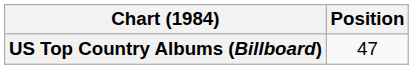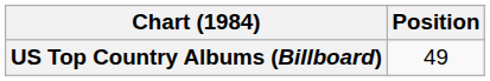 <table class="wikitable plainrowheaders" style="text-align:center">
 <tr>
 <th scope="col">Chart (1984)</th>
 <th scope="col">Position</th>
 </tr>
 <tr>
 <th scope="row">US Top Country Albums (<em>Billboard</em>)</th>
-<td>47</td>
+<td>49</td>
 </tr>
 </table>
